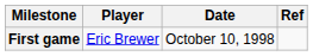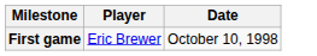 <table class="wikitable">
 <tr>
 <th scope="col">Milestone</th>
 <th scope="col">Player</th>
 <th scope="col">Date</th>
-<th scope="col">Ref</th>
 </tr>
 <tr>
 <th>First game</th>
 <td><a href='#'>Eric Brewer</a></td>
 <td>October 10, 1998</td>
-<td></td>
 </tr>
 </table>
